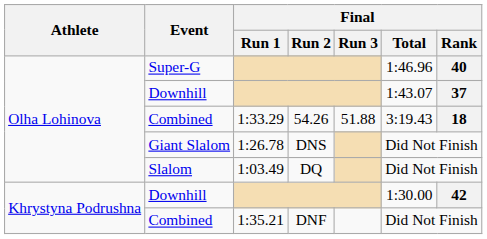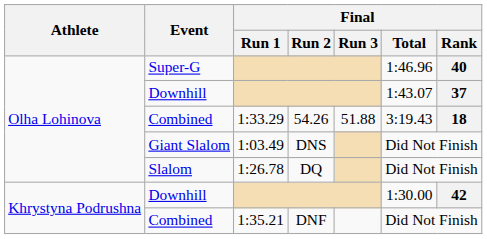 <table class="wikitable" style="font-size:90%">
 <tr>
 <th rowspan="2">Athlete</th>
 <th rowspan="2">Event</th>
 <th colspan="5">Final</th>
 </tr>
 <tr>
 <th>Run 1</th>
 <th>Run 2</th>
 <th>Run 3</th>
 <th>Total</th>
 <th>Rank</th>
 </tr>
 <tr>
 <td rowspan=5><a href='#'>Olha Lohinova</a></td>
 <td><a href='#'>Super-G</a></td>
 <td colspan=3 bgcolor="wheat"></td>
 <td align="center">1:46.96</td>
 <th align="center">40</th>
 </tr>
 <tr>
 <td><a href='#'>Downhill</a></td>
 <td colspan=3 bgcolor="wheat"></td>
 <td align="center">1:43.07</td>
 <th align="center">37</th>
 </tr>
 <tr>
 <td><a href='#'>Combined</a></td>
 <td align="center">1:33.29</td>
 <td align="center">54.26</td>
 <td align="center">51.88</td>
 <td align="center">3:19.43</td>
 <th align="center">18</th>
 </tr>
 <tr>
 <td><a href='#'>Giant Slalom</a></td>
-<td align="center">1:26.78</td>
+<td align="center">1:03.49</td>
 <td align="center">DNS</td>
 <td colspan=1 bgcolor="wheat"></td>
 <td align="center" colspan=2>Did Not Finish</td>
 </tr>
 <tr>
 <td><a href='#'>Slalom</a></td>
-<td align="center">1:03.49</td>
+<td align="center">1:26.78</td>
 <td align="center">DQ</td>
 <td colspan=1 bgcolor="wheat"></td>
 <td align="center" colspan=2>Did Not Finish</td>
 </tr>
 <tr>
 <td rowspan=2><a href='#'>Khrystyna Podrushna</a></td>
 <td><a href='#'>Downhill</a></td>
 <td colspan=3 bgcolor="wheat"></td>
 <td align="center">1:30.00</td>
 <th align="center">42</th>
 </tr>
 <tr>
 <td><a href='#'>Combined</a></td>
 <td align="center">1:35.21</td>
 <td align="center">DNF</td>
 <td align="center"></td>
 <td align="center" colspan=2>Did Not Finish</td>
 </tr>
 </table>
